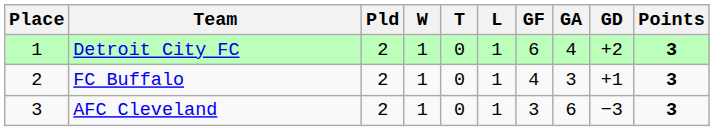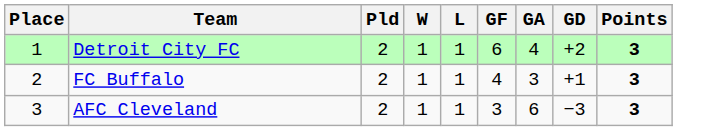 <table class="wikitable" style="text-align:center">
 <tr>
 <th>Place</th>
 <th width="200">Team</th>
 <th width="20">Pld</th>
 <th width="20">W</th>
-<th width="20">T</th>
 <th width="20">L</th>
 <th width="20">GF</th>
 <th width="20">GA</th>
 <th width="25">GD</th>
 <th>Points</th>
 </tr>
 <tr style="background:#bfb">
 <td>1</td>
 <td align="left"><a href='#'>Detroit City FC</a></td>
 <td>2</td>
 <td>1</td>
-<td>0</td>
 <td>1</td>
 <td>6</td>
 <td>4</td>
 <td>+2</td>
 <td><strong>3</strong></td>
 </tr>
 <tr>
 <td>2</td>
 <td align="left"><a href='#'>FC Buffalo</a></td>
 <td>2</td>
 <td>1</td>
-<td>0</td>
 <td>1</td>
 <td>4</td>
 <td>3</td>
 <td>+1</td>
 <td><strong>3</strong></td>
 </tr>
 <tr>
 <td>3</td>
 <td align="left"><a href='#'>AFC Cleveland</a></td>
 <td>2</td>
 <td>1</td>
-<td>0</td>
 <td>1</td>
 <td>3</td>
 <td>6</td>
 <td>−3</td>
 <td><strong>3</strong></td>
 </tr>
 </table>
